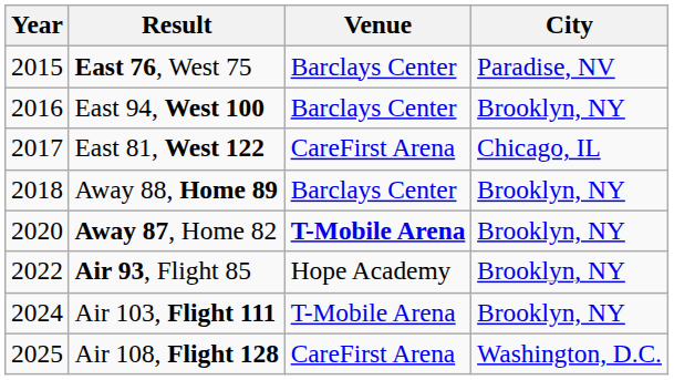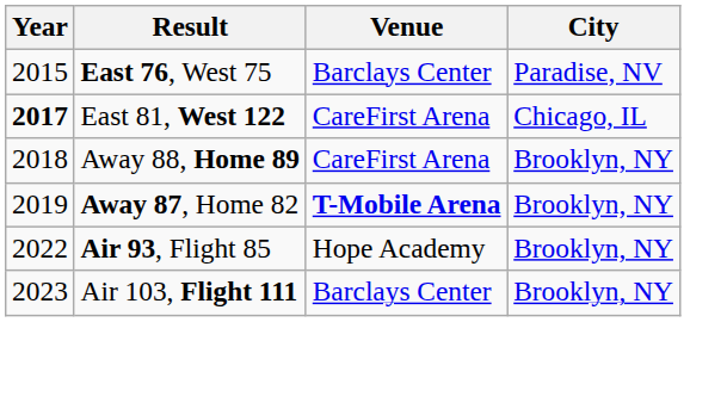 <table class="wikitable sortable">
 <tr>
 <th>Year</th>
 <th>Result</th>
 <th>Venue</th>
 <th>City</th>
 </tr>
 <tr>
 <td>2015</td>
 <td><strong>East 76</strong>, West 75</td>
 <td><a href='#'>Barclays Center</a></td>
 <td><a href='#'>Paradise, NV</a></td>
 </tr>
 <tr>
-<td>2016</td>
-<td>East 94, <strong>West 100</strong></td>
-<td><a href='#'>Barclays Center</a></td>
-<td><a href='#'>Brooklyn, NY</a></td>
-</tr>
-<tr>
-<td>2017</td>
+<td><strong>2017</strong></td>
 <td>East 81, <strong>West 122</strong></td>
 <td><a href='#'>CareFirst Arena</a></td>
 <td><a href='#'>Chicago, IL</a></td>
 </tr>
 <tr>
 <td>2018</td>
 <td>Away 88, <strong>Home 89</strong></td>
-<td><a href='#'>Barclays Center</a></td>
+<td><a href='#'>CareFirst Arena</a></td>
 <td><a href='#'>Brooklyn, NY</a></td>
 </tr>
 <tr>
-<td>2020</td>
+<td>2019</td>
 <td><strong>Away 87</strong>, Home 82</td>
 <td><strong><a href='#'>T-Mobile Arena</a></strong></td>
 <td><a href='#'>Brooklyn, NY</a></td>
 </tr>
 <tr>
 <td>2022</td>
 <td><strong>Air 93</strong>, Flight 85</td>
 <td>Hope Academy</td>
 <td><a href='#'>Brooklyn, NY</a></td>
 </tr>
 <tr>
-<td>2024</td>
+<td>2023</td>
 <td>Air 103, <strong>Flight 111</strong></td>
-<td><a href='#'>T-Mobile Arena</a></td>
+<td><a href='#'>Barclays Center</a></td>
 <td><a href='#'>Brooklyn, NY</a></td>
 </tr>
-<tr>
-<td>2025</td>
-<td>Air 108, <strong>Flight 128</strong></td>
-<td><a href='#'>CareFirst Arena</a></td>
-<td><a href='#'>Washington, D.C.</a></td>
-</tr>
 </table>
